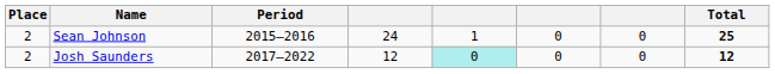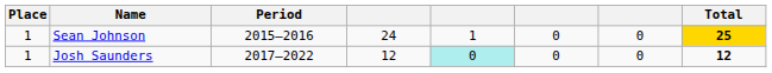 <table class="wikitable sortable" style="font-size: 95%; text-align: center;">
 <tr>
 <th width=30>Place</th>
 <th width=150>Name</th>
 <th width=125>Period</th>
 <th width=75></th>
 <th width=75></th>
 <th width=75></th>
 <th width=75></th>
 <th width=75><strong>Total</strong></th>
 </tr>
 <tr>
-<td>2</td>
+<td>1</td>
 <td align="left"> <a href='#'>Sean Johnson</a></td>
 <td>2015–2016</td>
 <td>24</td>
 <td>1</td>
 <td>0</td>
 <td>0</td>
-<td><strong>25</strong></td>
+<td style="background: gold;"><strong>25</strong></td>
 </tr>
 <tr>
-<td>2</td>
+<td>1</td>
 <td align="left"> <a href='#'>Josh Saunders</a></td>
 <td>2017–2022</td>
 <td>12</td>
 <td style="background: paleturquoise;">0</td>
 <td>0</td>
 <td>0</td>
 <td><strong>12</strong></td>
 </tr>
 </table>
